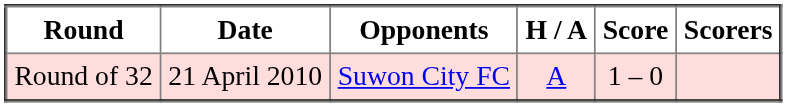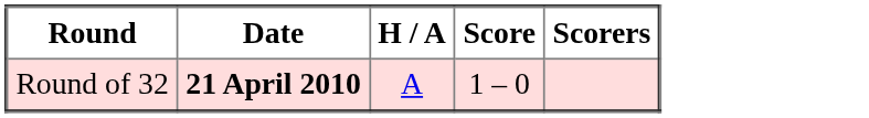 <table border="2" cellpadding="4" style="border-collapse:collapse; text-align:center;">
 <tr>
 <th>Round</th>
 <th>Date</th>
-<th>Opponents</th>
 <th>H / A</th>
 <th>Score</th>
 <th>Scorers</th>
 </tr>
 <tr bgcolor="#ffdddd">
 <td>Round of 32</td>
-<td>21 April 2010</td>
-<td><a href='#'>Suwon City FC</a></td>
+<td><strong>21 April 2010</strong></td>
 <td><a href='#'>A</a></td>
 <td>1 – 0</td>
 <td></td>
 </tr>
 </table>
